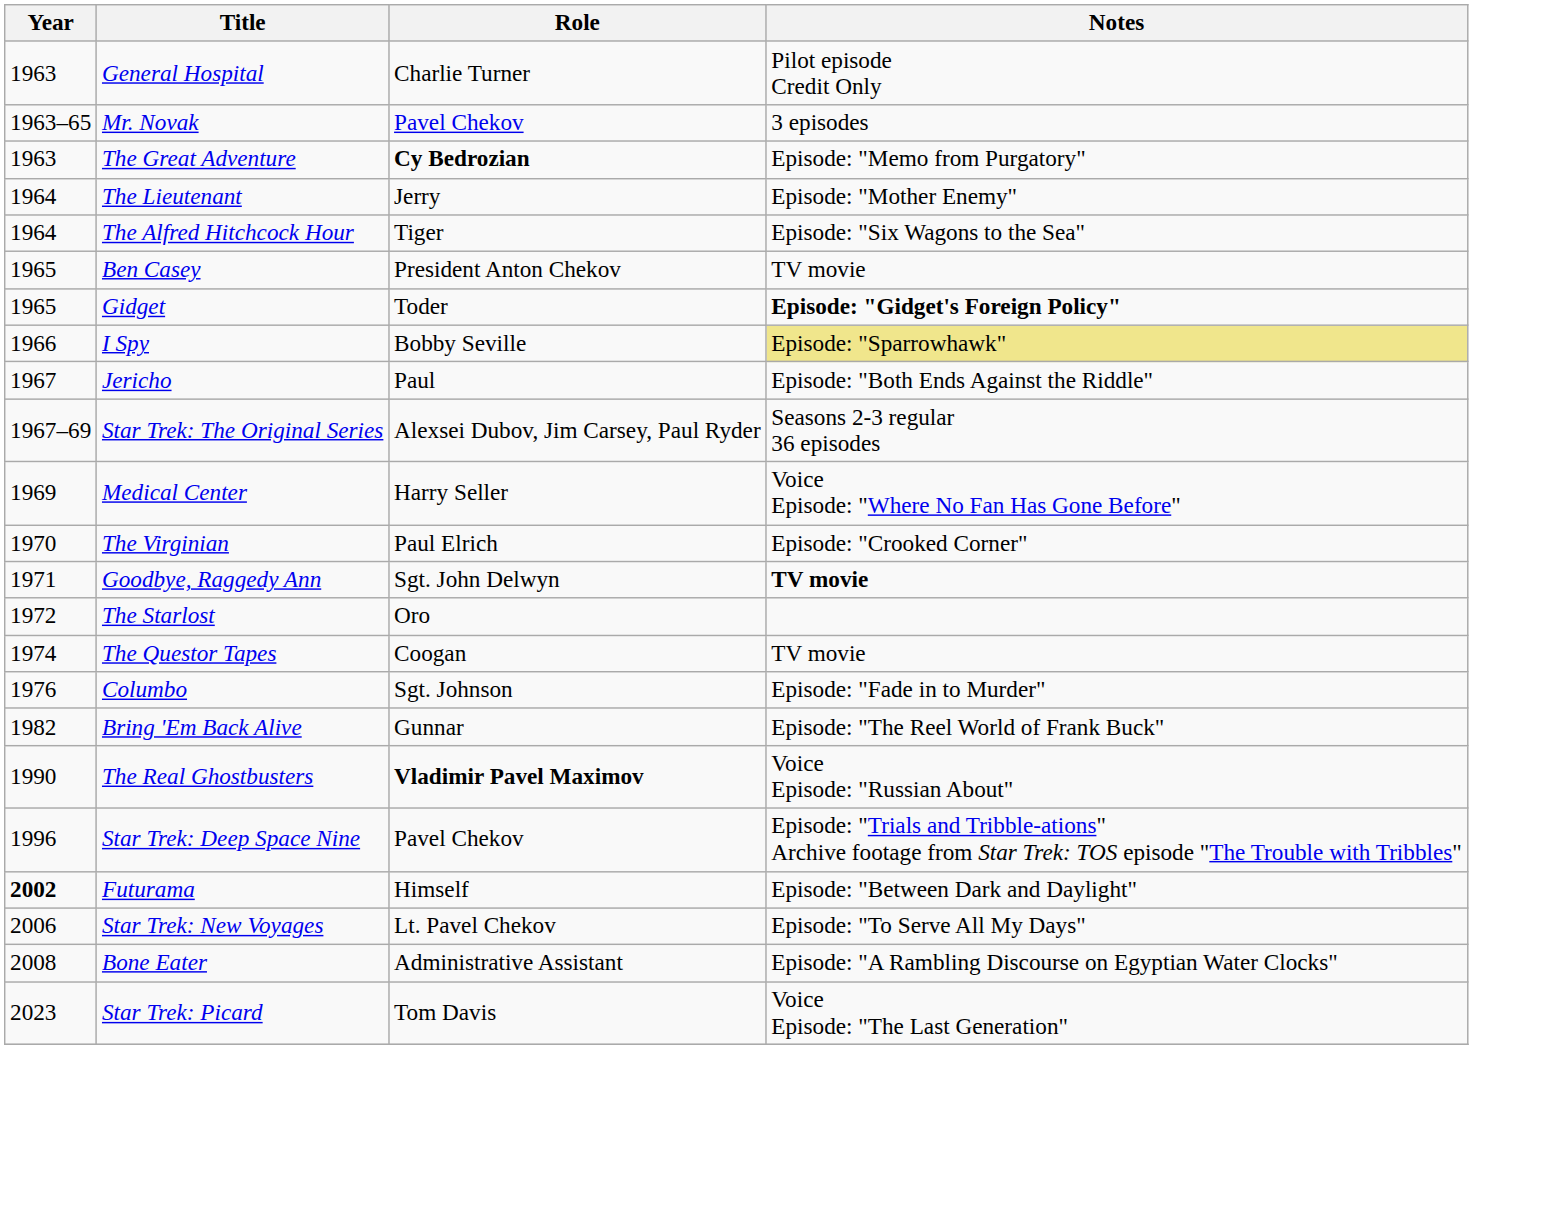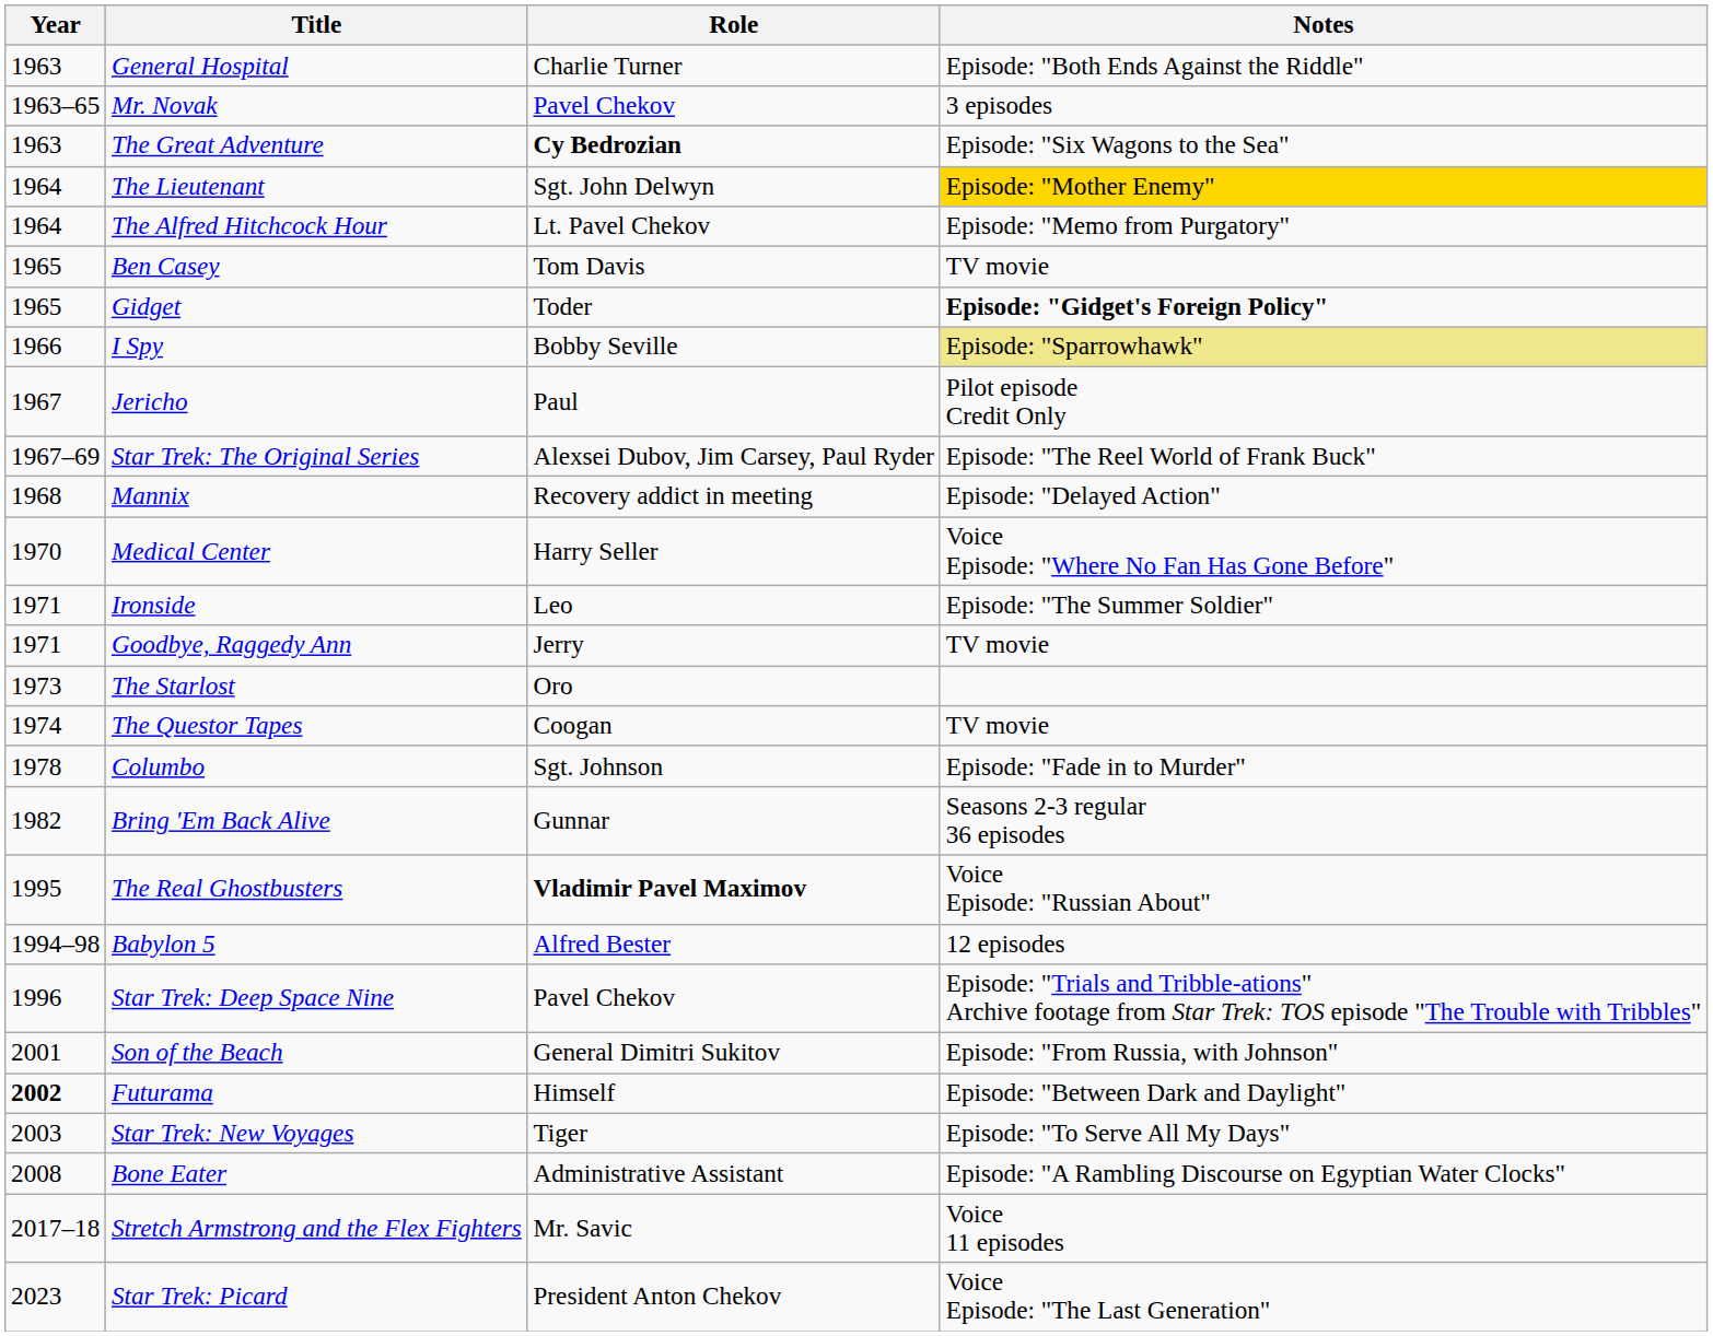 <table class="wikitable sortable plainrowheaders" style="white-space:nowrap">
 <tr>
 <th>Year</th>
 <th>Title</th>
 <th>Role</th>
 <th>Notes</th>
 </tr>
 <tr>
 <td>1963</td>
 <td><em><a href='#'>General Hospital</a></em></td>
 <td>Charlie Turner</td>
-<td>Pilot episode<br>Credit Only</td>
+<td>Episode: "Both Ends Against the Riddle"</td>
 </tr>
 <tr>
 <td>1963–65</td>
 <td><em><a href='#'>Mr. Novak</a></em></td>
 <td><a href='#'>Pavel Chekov</a></td>
 <td>3 episodes</td>
 </tr>
 <tr>
 <td>1963</td>
 <td><em><a href='#'>The Great Adventure</a></em></td>
 <td><strong>Cy Bedrozian</strong></td>
-<td>Episode: "Memo from Purgatory"</td>
+<td>Episode: "Six Wagons to the Sea"</td>
 </tr>
 <tr>
 <td>1964</td>
 <td><em><a href='#'>The Lieutenant</a></em></td>
-<td>Jerry</td>
-<td>Episode: "Mother Enemy"</td>
+<td>Sgt. John Delwyn</td>
+<td style="background: gold;">Episode: "Mother Enemy"</td>
 </tr>
 <tr>
 <td>1964</td>
 <td><em><a href='#'>The Alfred Hitchcock Hour</a></em></td>
-<td>Tiger</td>
-<td>Episode: "Six Wagons to the Sea"</td>
+<td>Lt. Pavel Chekov</td>
+<td>Episode: "Memo from Purgatory"</td>
 </tr>
 <tr>
 <td>1965</td>
 <td><em><a href='#'>Ben Casey</a></em></td>
-<td>President Anton Chekov</td>
+<td>Tom Davis</td>
 <td>TV movie</td>
 </tr>
 <tr>
 <td>1965</td>
 <td><em><a href='#'>Gidget</a></em></td>
 <td>Toder</td>
 <td><strong>Episode: "Gidget's Foreign Policy"</strong></td>
 </tr>
 <tr>
 <td>1966</td>
 <td><em><a href='#'>I Spy</a></em></td>
 <td>Bobby Seville</td>
 <td style="background: khaki;">Episode: "Sparrowhawk"</td>
 </tr>
 <tr>
 <td>1967</td>
 <td><em><a href='#'>Jericho</a></em></td>
 <td>Paul</td>
-<td>Episode: "Both Ends Against the Riddle"</td>
+<td>Pilot episode<br>Credit Only</td>
 </tr>
 <tr>
 <td>1967–69</td>
 <td><em><a href='#'>Star Trek: The Original Series</a></em></td>
 <td>Alexsei Dubov, Jim Carsey, Paul Ryder</td>
-<td>Seasons 2-3 regular<br>36 episodes</td>
+<td>Episode: "The Reel World of Frank Buck"</td>
 </tr>
 <tr>
-<td>1969</td>
+<td>1968</td>
+<td><em><a href='#'>Mannix</a></em></td>
+<td>Recovery addict in meeting</td>
+<td>Episode: "Delayed Action"</td>
+</tr>
+<tr>
+<td>1970</td>
 <td><em><a href='#'>Medical Center</a></em></td>
 <td>Harry Seller</td>
 <td>Voice<br>Episode: "<a href='#'>Where No Fan Has Gone Before</a>"</td>
 </tr>
 <tr>
-<td>1970</td>
-<td><em><a href='#'>The Virginian</a></em></td>
-<td>Paul Elrich</td>
-<td>Episode: "Crooked Corner"</td>
+<td>1971</td>
+<td><em><a href='#'>Ironside</a></em></td>
+<td>Leo</td>
+<td>Episode: "The Summer Soldier"</td>
 </tr>
 <tr>
 <td>1971</td>
 <td><em><a href='#'>Goodbye, Raggedy Ann</a></em></td>
-<td>Sgt. John Delwyn</td>
-<td><strong>TV movie</strong></td>
+<td>Jerry</td>
+<td>TV movie</td>
 </tr>
 <tr>
-<td>1972</td>
+<td>1973</td>
 <td><em><a href='#'>The Starlost</a></em></td>
 <td>Oro</td>
 <td></td>
 </tr>
 <tr>
 <td>1974</td>
 <td><em><a href='#'>The Questor Tapes</a></em></td>
 <td>Coogan</td>
 <td>TV movie</td>
 </tr>
 <tr>
-<td>1976</td>
+<td>1978</td>
 <td><em><a href='#'>Columbo</a></em></td>
 <td>Sgt. Johnson</td>
 <td>Episode: "Fade in to Murder"</td>
 </tr>
 <tr>
 <td>1982</td>
 <td><em><a href='#'>Bring 'Em Back Alive</a></em></td>
 <td>Gunnar</td>
-<td>Episode: "The Reel World of Frank Buck"</td>
+<td>Seasons 2-3 regular<br>36 episodes</td>
 </tr>
 <tr>
-<td>1990</td>
+<td>1995</td>
 <td><em><a href='#'>The Real Ghostbusters</a></em></td>
 <td><strong>Vladimir Pavel Maximov</strong></td>
 <td>Voice<br>Episode: "Russian About"</td>
+</tr>
+<tr>
+<td>1994–98</td>
+<td><em><a href='#'>Babylon 5</a></em></td>
+<td><a href='#'>Alfred Bester</a></td>
+<td>12 episodes</td>
 </tr>
 <tr>
 <td>1996</td>
 <td><em><a href='#'>Star Trek: Deep Space Nine</a></em></td>
 <td>Pavel Chekov</td>
 <td>Episode: "<a href='#'>Trials and Tribble-ations</a>"<br>Archive footage from <em>Star Trek: TOS</em> episode "<a href='#'>The Trouble with Tribbles</a>"</td>
 </tr>
 <tr>
+<td>2001</td>
+<td><em><a href='#'>Son of the Beach</a></em></td>
+<td>General Dimitri Sukitov</td>
+<td>Episode: "From Russia, with Johnson"</td>
+</tr>
+<tr>
 <td><strong>2002</strong></td>
 <td><em><a href='#'>Futurama</a></em></td>
 <td>Himself</td>
 <td>Episode: "Between Dark and Daylight"</td>
 </tr>
 <tr>
-<td>2006</td>
+<td>2003</td>
 <td><em><a href='#'>Star Trek: New Voyages</a></em></td>
-<td>Lt. Pavel Chekov</td>
+<td>Tiger</td>
 <td>Episode: "To Serve All My Days"</td>
 </tr>
 <tr>
 <td>2008</td>
 <td><em><a href='#'>Bone Eater</a></em></td>
 <td>Administrative Assistant</td>
 <td>Episode: "A Rambling Discourse on Egyptian Water Clocks"</td>
 </tr>
 <tr>
+<td>2017–18</td>
+<td><em><a href='#'>Stretch Armstrong and the Flex Fighters</a></em></td>
+<td>Mr. Savic</td>
+<td>Voice<br>11 episodes</td>
+</tr>
+<tr>
 <td>2023</td>
 <td><em><a href='#'>Star Trek: Picard</a></em></td>
-<td>Tom Davis</td>
+<td>President Anton Chekov</td>
 <td>Voice<br>Episode: "The Last Generation"</td>
 </tr>
 <tr>
 </tr>
 </table>
